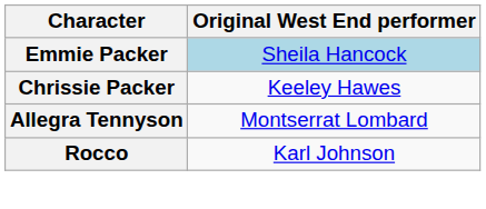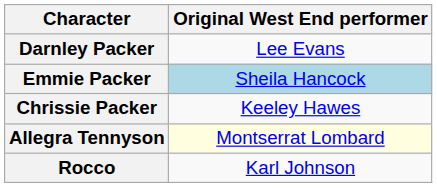 <table class="wikitable">
 <tr>
 <th scope="col">Character</th>
 <th scope="col" class="unsortable">Original West End performer</th>
+</tr>
+<tr>
+<th scope="row">Darnley Packer</th>
+<td align="center" colspan="1"><a href='#'>Lee Evans</a></td>
 </tr>
 <tr>
 <th scope="row">Emmie Packer</th>
 <td align="center" colspan="1" style="background: lightblue;"><a href='#'>Sheila Hancock</a></td>
 </tr>
 <tr>
 <th scope="row">Chrissie Packer</th>
 <td align="center" colspan="1"><a href='#'>Keeley Hawes</a></td>
 </tr>
 <tr>
 <th scope="row">Allegra Tennyson</th>
-<td align="center" colspan="1"><a href='#'>Montserrat Lombard</a></td>
+<td align="center" colspan="1" style="background: lightyellow;"><a href='#'>Montserrat Lombard</a></td>
 </tr>
 <tr>
 <th scope="row">Rocco</th>
 <td align="center" colspan="1"><a href='#'>Karl Johnson</a></td>
 </tr>
 </table>
